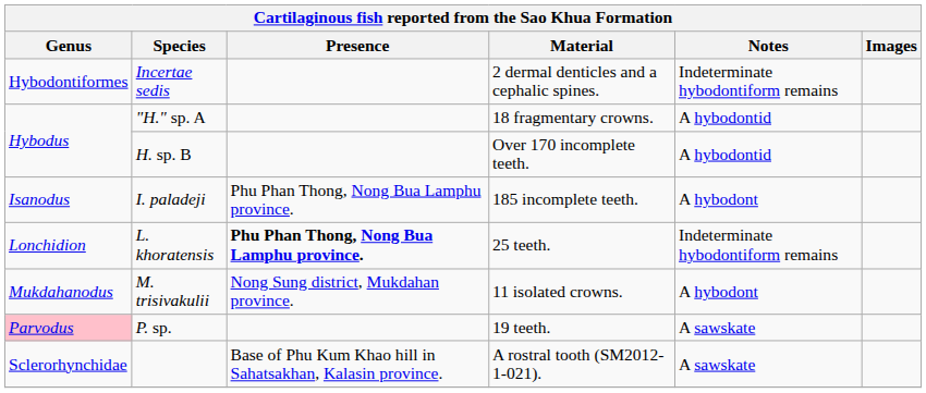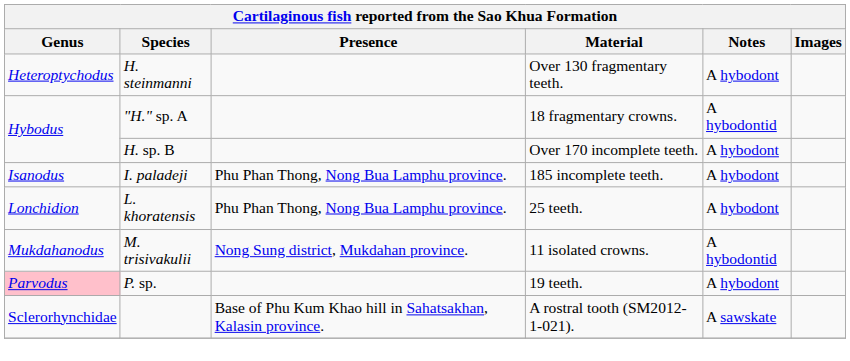 <table class="wikitable" align="center">
 <tr>
 <th colspan="6" align="center"><strong><a href='#'>Cartilaginous fish</a> reported from the Sao Khua Formation</strong></th>
 </tr>
 <tr>
 <th>Genus</th>
 <th>Species</th>
 <th>Presence</th>
 <th><strong>Material</strong></th>
 <th>Notes</th>
 <th>Images</th>
 </tr>
 <tr>
-<td><a href='#'>Hybodontiformes</a></td>
-<td><em><a href='#'>Incertae sedis</a></em></td>
+<td><em><a href='#'>Heteroptychodus</a></em></td>
+<td><em>H. steinmanni</em></td>
 <td></td>
-<td>2 dermal denticles and a cephalic spines.</td>
-<td>Indeterminate <a href='#'>hybodontiform</a> remains</td>
+<td>Over 130 fragmentary teeth.</td>
+<td>A <a href='#'>hybodont</a></td>
 <td></td>
 </tr>
 <tr>
 <td rowspan=2><em><a href='#'>Hybodus</a></em></td>
 <td><em>"H."</em> sp. A</td>
 <td></td>
 <td>18 fragmentary crowns.</td>
 <td>A <a href='#'>hybodontid</a></td>
 <td></td>
 </tr>
 <tr>
 <td><em>H.</em> sp. B</td>
 <td></td>
 <td>Over 170 incomplete teeth.</td>
-<td>A <a href='#'>hybodontid</a></td>
+<td>A <a href='#'>hybodont</a></td>
 <td></td>
 </tr>
 <tr>
 <td><em><a href='#'>Isanodus</a></em></td>
 <td><em>I. paladeji</em></td>
 <td>Phu Phan Thong, <a href='#'>Nong Bua Lamphu province</a>.</td>
 <td>185 incomplete teeth.</td>
 <td>A <a href='#'>hybodont</a></td>
 <td></td>
 </tr>
 <tr>
 <td><em><a href='#'>Lonchidion</a></em></td>
 <td><em>L. khoratensis</em></td>
-<td><strong>Phu Phan Thong, <a href='#'>Nong Bua Lamphu province</a>.</strong></td>
+<td>Phu Phan Thong, <a href='#'>Nong Bua Lamphu province</a>.</td>
 <td>25 teeth.</td>
-<td>Indeterminate <a href='#'>hybodontiform</a> remains</td>
+<td>A <a href='#'>hybodont</a></td>
 <td></td>
 </tr>
 <tr>
 <td><em><a href='#'>Mukdahanodus</a></em></td>
 <td><em>M. trisivakulii</em></td>
 <td><a href='#'>Nong Sung district</a>, <a href='#'>Mukdahan province</a>.</td>
 <td>11 isolated crowns.</td>
-<td>A <a href='#'>hybodont</a></td>
+<td>A <a href='#'>hybodontid</a></td>
 <td></td>
 </tr>
 <tr>
 <td style="background: pink;"><em><a href='#'>Parvodus</a></em></td>
 <td><em>P.</em> sp.</td>
 <td></td>
 <td>19 teeth.</td>
-<td>A <a href='#'>sawskate</a></td>
+<td>A <a href='#'>hybodont</a></td>
 <td></td>
 </tr>
 <tr>
 <td><a href='#'>Sclerorhynchidae</a></td>
 <td></td>
 <td>Base of Phu Kum Khao hill in <a href='#'>Sahatsakhan</a>, <a href='#'>Kalasin province</a>.</td>
 <td>A rostral tooth (SM2012-1-021).</td>
 <td>A <a href='#'>sawskate</a></td>
 <td></td>
 </tr>
 <tr>
 </tr>
 </table>
